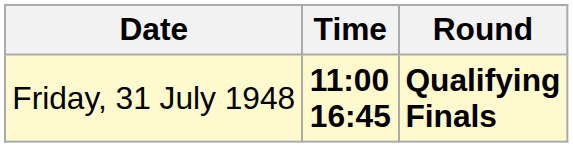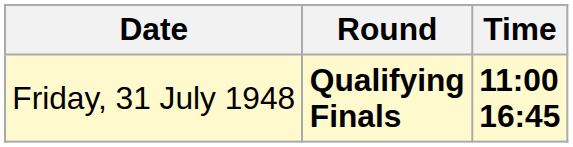 <table class="wikitable">
 <tr>
 <th>Date</th>
+<th>Round</th>
 <th>Time</th>
-<th>Round</th>
 </tr>
 <tr style=background:lemonchiffon>
 <td>Friday, 31 July 1948</td>
+<td><strong>Qualifying</strong><br><strong>Finals</strong></td>
 <td><strong>11:00</strong><br><strong>16:45</strong></td>
-<td><strong>Qualifying</strong><br><strong>Finals</strong></td>
 </tr>
 </table>
